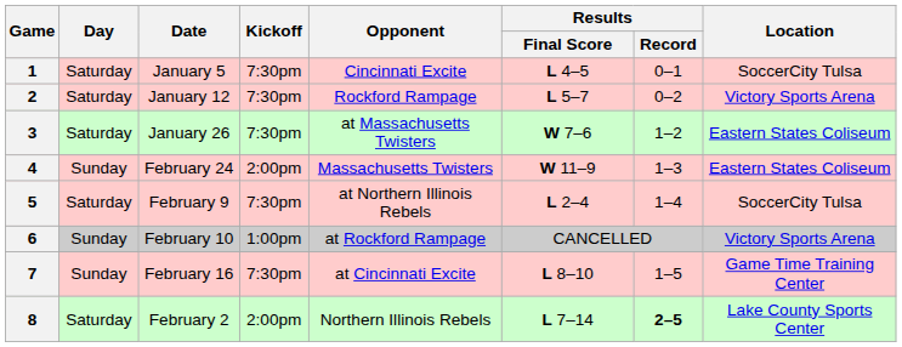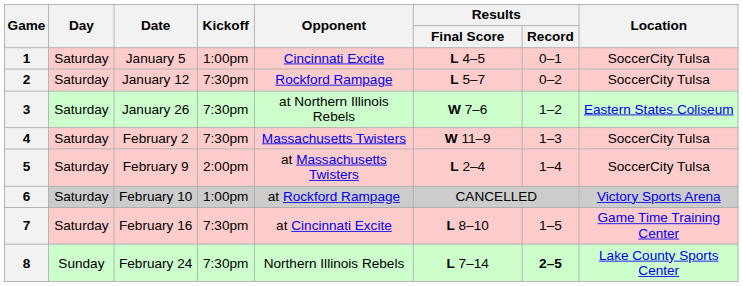 <table class="wikitable">
 <tr>
 <th rowspan="2" width="40">Game</th>
 <th rowspan="2" width="70">Day</th>
 <th rowspan="2" width="90">Date</th>
 <th rowspan="2" width="60">Kickoff</th>
 <th rowspan="2" width="180">Opponent</th>
 <th colspan="2" width="180">Results</th>
 <th rowspan="2" width="180">Location</th>
 </tr>
 <tr>
 <th width="120">Final Score</th>
 <th width="60">Record</th>
 </tr>
 <tr align="center" bgcolor="#FFCCCC">
 <th>1</th>
 <td>Saturday</td>
 <td>January 5</td>
-<td>7:30pm</td>
+<td>1:00pm</td>
 <td><a href='#'>Cincinnati Excite</a></td>
 <td><strong>L</strong> 4–5</td>
 <td>0–1</td>
 <td>SoccerCity Tulsa</td>
 </tr>
 <tr align="center" bgcolor="#FFCCCC">
 <th>2</th>
 <td>Saturday</td>
 <td>January 12</td>
 <td>7:30pm</td>
 <td><a href='#'>Rockford Rampage</a></td>
 <td><strong>L</strong> 5–7</td>
 <td>0–2</td>
-<td><a href='#'>Victory Sports Arena</a></td>
+<td>SoccerCity Tulsa</td>
 </tr>
 <tr align="center" bgcolor="#CCFFCC">
 <th>3</th>
 <td>Saturday</td>
 <td>January 26</td>
 <td>7:30pm</td>
-<td>at <a href='#'>Massachusetts Twisters</a></td>
+<td>at Northern Illinois Rebels</td>
 <td><strong>W</strong> 7–6</td>
 <td>1–2</td>
 <td><a href='#'>Eastern States Coliseum</a></td>
 </tr>
 <tr align="center" bgcolor="#FFCCCC">
 <th>4</th>
-<td>Sunday</td>
-<td>February 24</td>
-<td>2:00pm</td>
+<td>Saturday</td>
+<td>February 2</td>
+<td>7:30pm</td>
 <td><a href='#'>Massachusetts Twisters</a></td>
 <td><strong>W</strong> 11–9</td>
 <td>1–3</td>
-<td><a href='#'>Eastern States Coliseum</a></td>
+<td>SoccerCity Tulsa</td>
 </tr>
 <tr align="center" bgcolor="#FFCCCC">
 <th>5</th>
 <td>Saturday</td>
 <td>February 9</td>
-<td>7:30pm</td>
-<td>at Northern Illinois Rebels</td>
+<td>2:00pm</td>
+<td>at <a href='#'>Massachusetts Twisters</a></td>
 <td><strong>L</strong> 2–4</td>
 <td>1–4</td>
 <td>SoccerCity Tulsa</td>
 </tr>
 <tr align="center" bgcolor="#CCCCCC">
 <th>6</th>
-<td>Sunday</td>
+<td>Saturday</td>
 <td>February 10</td>
 <td>1:00pm</td>
 <td>at <a href='#'>Rockford Rampage</a></td>
 <td colspan="2">CANCELLED</td>
 <td><a href='#'>Victory Sports Arena</a></td>
 </tr>
 <tr align="center" bgcolor="#FFCCCC">
 <th>7</th>
-<td>Sunday</td>
+<td>Saturday</td>
 <td>February 16</td>
 <td>7:30pm</td>
 <td>at <a href='#'>Cincinnati Excite</a></td>
 <td><strong>L</strong> 8–10</td>
 <td>1–5</td>
 <td><a href='#'>Game Time Training Center</a></td>
 </tr>
 <tr align="center" bgcolor="#CCFFCC">
 <th>8</th>
-<td>Saturday</td>
-<td>February 2</td>
-<td>2:00pm</td>
+<td>Sunday</td>
+<td>February 24</td>
+<td>7:30pm</td>
 <td>Northern Illinois Rebels</td>
 <td><strong>L</strong> 7–14</td>
 <td><strong>2–5</strong></td>
 <td><a href='#'>Lake County Sports Center</a></td>
 </tr>
 </table>
